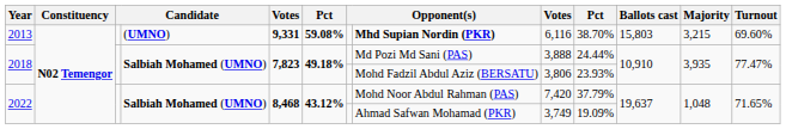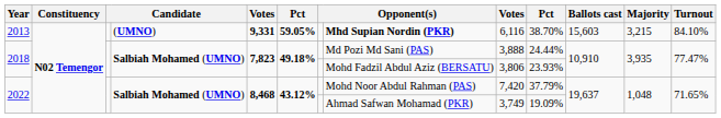 <table class="wikitable" style="margin:0.5em ; font-size:95%">
 <tr>
 <th>Year</th>
 <th>Constituency</th>
 <th colspan=2>Candidate</th>
 <th>Votes</th>
 <th>Pct</th>
 <th colspan=2>Opponent(s)</th>
 <th>Votes</th>
 <th>Pct</th>
 <th>Ballots cast</th>
 <th>Majority</th>
 <th>Turnout</th>
 </tr>
 <tr>
 <td><a href='#'>2013</a></td>
 <td rowspan="5"><strong>N02 <a href='#'>Temengor</a></strong></td>
 <td></td>
 <td> (<a href='#'><strong>UMNO</strong></a>)</td>
 <td align="right"><strong>9,331</strong></td>
-<td><strong>59.08%</strong></td>
+<td><strong>59.05%</strong></td>
 <td></td>
 <td><strong>Mhd Supian Nordin (<a href='#'>PKR</a>)</strong></td>
 <td align="right">6,116</td>
 <td>38.70%</td>
-<td>15,803</td>
+<td>15,603</td>
 <td>3,215</td>
-<td>69.60%</td>
+<td>84.10%</td>
 </tr>
 <tr>
 <td rowspan=2><a href='#'>2018</a></td>
 <td rowspan=2 ></td>
 <td rowspan=2><strong>Salbiah Mohamed</strong> (<a href='#'><strong>UMNO</strong></a>)</td>
 <td rowspan=2 align="right"><strong>7,823</strong></td>
 <td rowspan=2><strong>49.18%</strong></td>
 <td></td>
 <td>Md Pozi Md Sani (<a href='#'>PAS</a>)</td>
 <td align="right">3,888</td>
 <td>24.44%</td>
 <td rowspan=2>10,910</td>
 <td rowspan=2>3,935</td>
 <td rowspan=2>77.47%</td>
 </tr>
 <tr>
 <td></td>
 <td>Mohd Fadzil Abdul Aziz (<a href='#'>BERSATU</a>)</td>
 <td align="right">3,806</td>
 <td>23.93%</td>
 </tr>
 <tr>
 <td rowspan="2"><a href='#'>2022</a></td>
 <td rowspan="2" ></td>
 <td rowspan="2"><strong>Salbiah Mohamed</strong> (<a href='#'><strong>UMNO</strong></a>)</td>
 <td rowspan="2" align=right><strong>8,468</strong></td>
 <td rowspan="2"><strong>43.12%</strong></td>
 <td bgcolor=></td>
 <td>Mohd Noor Abdul Rahman (<a href='#'>PAS</a>)</td>
 <td align=right>7,420</td>
 <td>37.79%</td>
 <td rowspan="2">19,637</td>
 <td rowspan="2">1,048</td>
 <td rowspan="2">71.65%</td>
 </tr>
 <tr>
 <td></td>
 <td>Ahmad Safwan Mohamad (<a href='#'>PKR</a>)</td>
 <td align=right>3,749</td>
 <td>19.09%</td>
 </tr>
 </table>
